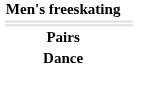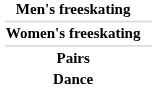 <table>
 <tr>
 <th scope="row">Men's freeskating</th>
 <td></td>
 <td></td>
 <td></td>
 </tr>
 <tr bgcolor=#DDDDDD>
 <td colspan=4></td>
+</tr>
+<tr>
+<th scope="row">Women's freeskating</th>
+<td></td>
+<td></td>
+<td></td>
 </tr>
 <tr bgcolor=#DDDDDD>
 <td colspan=4></td>
 </tr>
 <tr>
 <th scope="row">Pairs</th>
 <td></td>
 <td></td>
 <td></td>
 </tr>
 <tr>
 <th scope="row">Dance</th>
 <td></td>
 <td></td>
 <td></td>
 </tr>
 </table>
